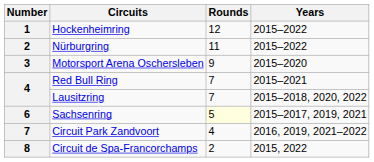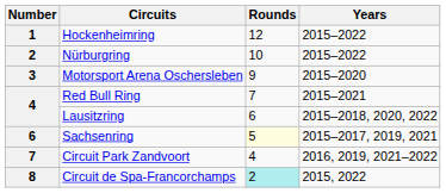 <table class="wikitable" style="text-align=center">
 <tr>
 <th>Number</th>
 <th>Circuits</th>
 <th>Rounds</th>
 <th>Years</th>
 </tr>
 <tr>
 <th>1</th>
 <td> <a href='#'>Hockenheimring</a></td>
 <td>12</td>
 <td>2015–2022</td>
 </tr>
 <tr>
 <th>2</th>
 <td> <a href='#'>Nürburgring</a></td>
-<td>11</td>
+<td>10</td>
 <td>2015–2022</td>
 </tr>
 <tr>
 <th>3</th>
 <td> <a href='#'>Motorsport Arena Oschersleben</a></td>
 <td>9</td>
 <td>2015–2020</td>
 </tr>
 <tr>
 <th rowspan="2">4</th>
 <td> <a href='#'>Red Bull Ring</a></td>
 <td>7</td>
 <td>2015–2021</td>
 </tr>
 <tr>
 <td> <a href='#'>Lausitzring</a></td>
-<td>7</td>
+<td>6</td>
 <td>2015–2018, 2020, 2022</td>
 </tr>
 <tr>
 <th>6</th>
 <td> <a href='#'>Sachsenring</a></td>
 <td style="background: lightyellow;">5</td>
 <td>2015–2017, 2019, 2021</td>
 </tr>
 <tr>
 <th>7</th>
 <td> <a href='#'>Circuit Park Zandvoort</a></td>
 <td>4</td>
 <td>2016, 2019, 2021–2022</td>
 </tr>
 <tr>
 <th>8</th>
 <td> <a href='#'>Circuit de Spa-Francorchamps</a></td>
-<td>2</td>
+<td style="background: paleturquoise;">2</td>
 <td>2015, 2022</td>
 </tr>
 </table>
